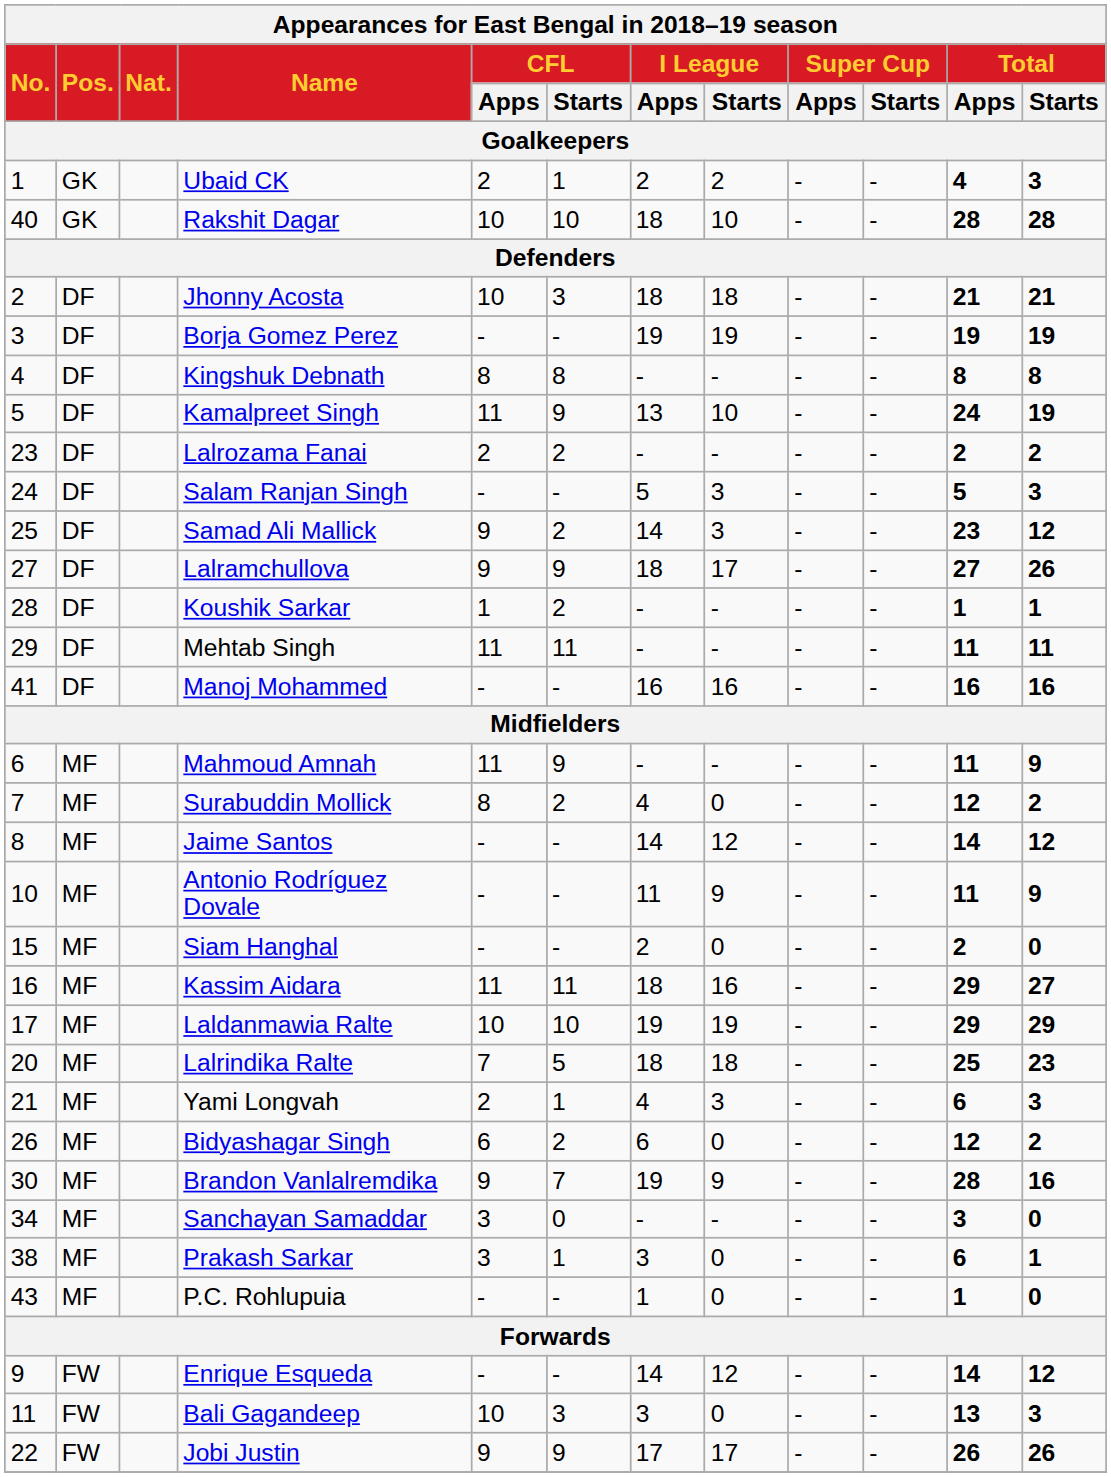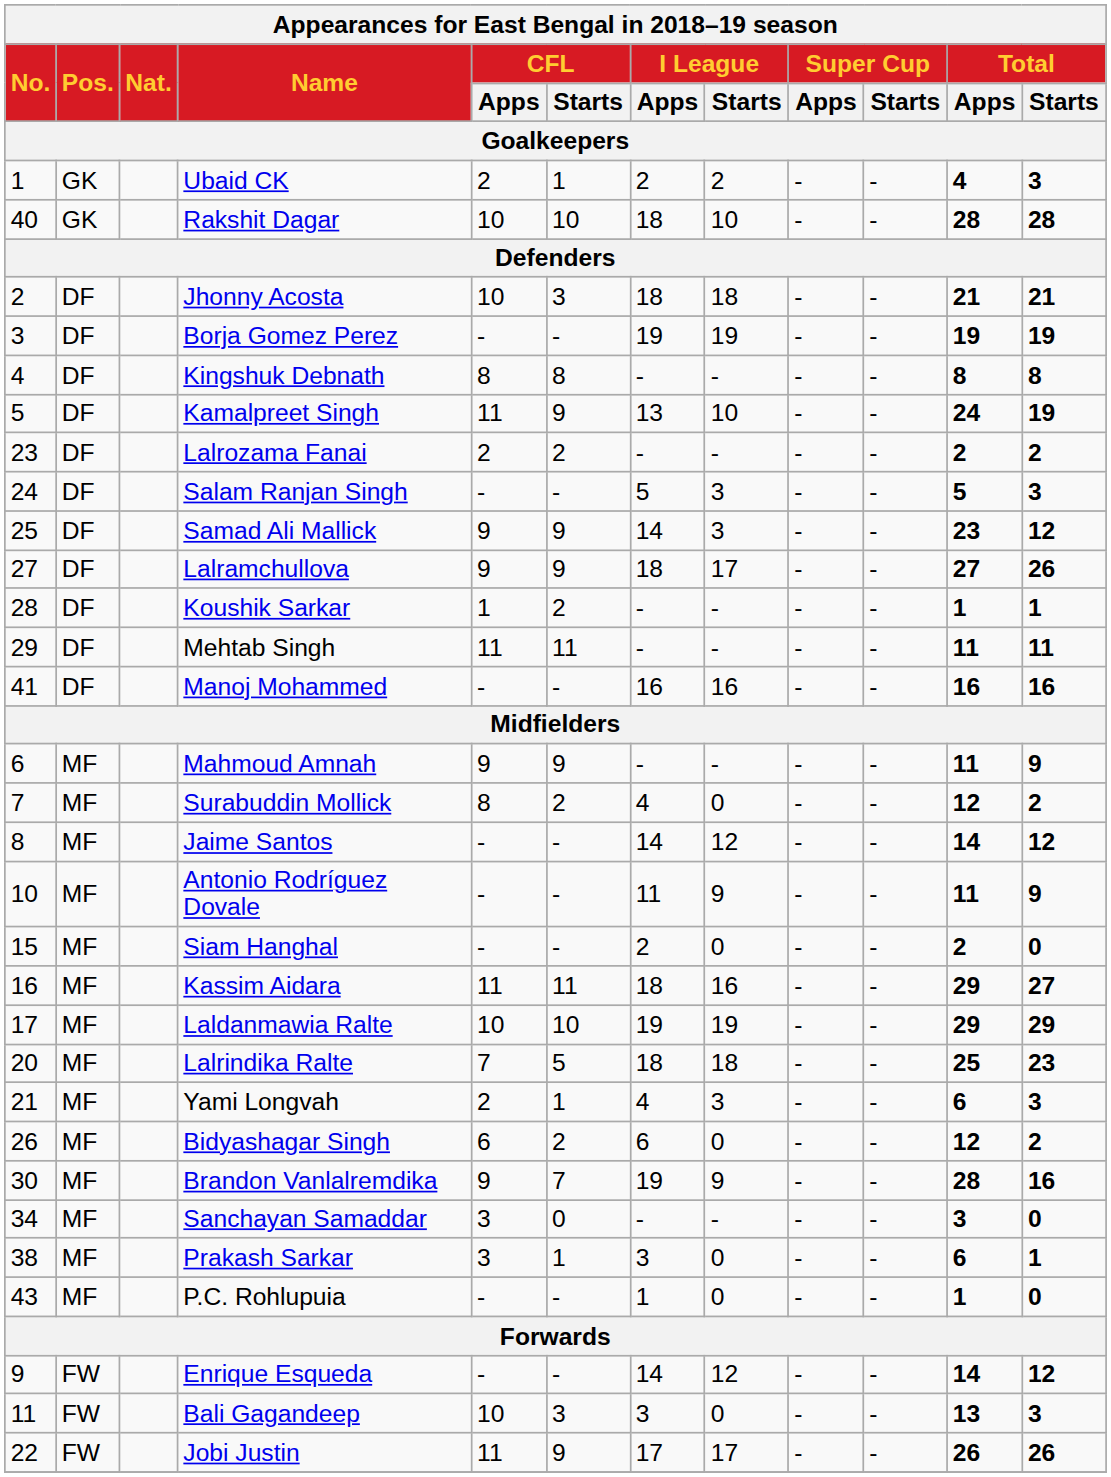 <table class="wikitable" style="text-align:left; font-size:90%;">
 <tr>
 <th colspan="14">Appearances for East Bengal in 2018–19 season</th>
 </tr>
 <tr>
 <th style="background:#d71a23; color:#ffcd31; text-align:center;" rowspan="2">No.</th>
 <th style="background:#d71a23; color:#ffcd31; text-align:center;" rowspan="2">Pos.</th>
 <th style="background:#d71a23; color:#ffcd31; text-align:center;" rowspan="2">Nat.</th>
 <th style="background:#d71a23; color:#ffcd31; text-align:center; width:165px;" rowspan="2">Name</th>
 <th style="background:#d71a23; color:#ffcd31; text-align:center; width:86px;" colspan="2">CFL</th>
 <th style="background:#d71a23; color:#ffcd31; text-align:center; width:86px;" colspan="2">I League</th>
 <th style="background:#d71a23; color:#ffcd31; text-align:center; width:86px;" colspan="2">Super Cup</th>
 <th style="background:#d71a23; color:#ffcd31; text-align:center; width:86px;" colspan="2">Total</th>
 </tr>
 <tr>
 <th>Apps</th>
 <th>Starts</th>
 <th>Apps</th>
 <th>Starts</th>
 <th>Apps</th>
 <th>Starts</th>
 <th>Apps</th>
 <th>Starts</th>
 </tr>
 <tr>
 <th colspan="12">Goalkeepers</th>
 </tr>
 <tr>
 <td>1</td>
 <td>GK</td>
 <td></td>
 <td><a href='#'>Ubaid CK</a></td>
 <td>2</td>
 <td>1</td>
 <td>2</td>
 <td>2</td>
 <td>-</td>
 <td>-</td>
 <td><strong>4</strong></td>
 <td><strong>3</strong></td>
 </tr>
 <tr>
 <td>40</td>
 <td>GK</td>
 <td></td>
 <td><a href='#'>Rakshit Dagar</a></td>
 <td>10</td>
 <td>10</td>
 <td>18</td>
 <td>10</td>
 <td>-</td>
 <td>-</td>
 <td><strong>28</strong></td>
 <td><strong>28</strong></td>
 </tr>
 <tr>
 <th colspan="12">Defenders</th>
 </tr>
 <tr>
 <td>2</td>
 <td>DF</td>
 <td></td>
 <td><a href='#'>Jhonny Acosta</a></td>
 <td>10</td>
 <td>3</td>
 <td>18</td>
 <td>18</td>
 <td>-</td>
 <td>-</td>
 <td><strong>21</strong></td>
 <td><strong>21</strong></td>
 </tr>
 <tr>
 <td>3</td>
 <td>DF</td>
 <td></td>
 <td><a href='#'>Borja Gomez Perez</a></td>
 <td>-</td>
 <td>-</td>
 <td>19</td>
 <td>19</td>
 <td>-</td>
 <td>-</td>
 <td><strong>19</strong></td>
 <td><strong>19</strong></td>
 </tr>
 <tr>
 <td>4</td>
 <td>DF</td>
 <td></td>
 <td><a href='#'>Kingshuk Debnath</a></td>
 <td>8</td>
 <td>8</td>
 <td>-</td>
 <td>-</td>
 <td>-</td>
 <td>-</td>
 <td><strong>8</strong></td>
 <td><strong>8</strong></td>
 </tr>
 <tr>
 <td>5</td>
 <td>DF</td>
 <td></td>
 <td><a href='#'>Kamalpreet Singh</a></td>
 <td>11</td>
 <td>9</td>
 <td>13</td>
 <td>10</td>
 <td>-</td>
 <td>-</td>
 <td><strong>24</strong></td>
 <td><strong>19</strong></td>
 </tr>
 <tr>
 <td>23</td>
 <td>DF</td>
 <td></td>
 <td><a href='#'>Lalrozama Fanai</a></td>
 <td>2</td>
 <td>2</td>
 <td>-</td>
 <td>-</td>
 <td>-</td>
 <td>-</td>
 <td><strong>2</strong></td>
 <td><strong>2</strong></td>
 </tr>
 <tr>
 <td>24</td>
 <td>DF</td>
 <td></td>
 <td><a href='#'>Salam Ranjan Singh</a></td>
 <td>-</td>
 <td>-</td>
 <td>5</td>
 <td>3</td>
 <td>-</td>
 <td>-</td>
 <td><strong>5</strong></td>
 <td><strong>3</strong></td>
 </tr>
 <tr>
 <td>25</td>
 <td>DF</td>
 <td></td>
 <td><a href='#'>Samad Ali Mallick</a></td>
 <td>9</td>
-<td>2</td>
+<td>9</td>
 <td>14</td>
 <td>3</td>
 <td>-</td>
 <td>-</td>
 <td><strong>23</strong></td>
 <td><strong>12</strong></td>
 </tr>
 <tr>
 <td>27</td>
 <td>DF</td>
 <td></td>
 <td><a href='#'>Lalramchullova</a></td>
 <td>9</td>
 <td>9</td>
 <td>18</td>
 <td>17</td>
 <td>-</td>
 <td>-</td>
 <td><strong>27</strong></td>
 <td><strong>26</strong></td>
 </tr>
 <tr>
 <td>28</td>
 <td>DF</td>
 <td></td>
 <td><a href='#'>Koushik Sarkar</a></td>
 <td>1</td>
 <td>2</td>
 <td>-</td>
 <td>-</td>
 <td>-</td>
 <td>-</td>
 <td><strong>1</strong></td>
 <td><strong>1</strong></td>
 </tr>
 <tr>
 <td>29</td>
 <td>DF</td>
 <td></td>
 <td>Mehtab Singh</td>
 <td>11</td>
 <td>11</td>
 <td>-</td>
 <td>-</td>
 <td>-</td>
 <td>-</td>
 <td><strong>11</strong></td>
 <td><strong>11</strong></td>
 </tr>
 <tr>
 <td>41</td>
 <td>DF</td>
 <td></td>
 <td><a href='#'>Manoj Mohammed</a></td>
 <td>-</td>
 <td>-</td>
 <td>16</td>
 <td>16</td>
 <td>-</td>
 <td>-</td>
 <td><strong>16</strong></td>
 <td><strong>16</strong></td>
 </tr>
 <tr>
 <th colspan="12">Midfielders</th>
 </tr>
 <tr>
 <td>6</td>
 <td>MF</td>
 <td></td>
 <td><a href='#'>Mahmoud Amnah</a></td>
-<td>11</td>
+<td>9</td>
 <td>9</td>
 <td>-</td>
 <td>-</td>
 <td>-</td>
 <td>-</td>
 <td><strong>11</strong></td>
 <td><strong>9</strong></td>
 </tr>
 <tr>
 <td>7</td>
 <td>MF</td>
 <td></td>
 <td><a href='#'>Surabuddin Mollick</a></td>
 <td>8</td>
 <td>2</td>
 <td>4</td>
 <td>0</td>
 <td>-</td>
 <td>-</td>
 <td><strong>12</strong></td>
 <td><strong>2</strong></td>
 </tr>
 <tr>
 <td>8</td>
 <td>MF</td>
 <td></td>
 <td><a href='#'>Jaime Santos</a></td>
 <td>-</td>
 <td>-</td>
 <td>14</td>
 <td>12</td>
 <td>-</td>
 <td>-</td>
 <td><strong>14</strong></td>
 <td><strong>12</strong></td>
 </tr>
 <tr>
 <td>10</td>
 <td>MF</td>
 <td></td>
 <td><a href='#'>Antonio Rodríguez Dovale</a></td>
 <td>-</td>
 <td>-</td>
 <td>11</td>
 <td>9</td>
 <td>-</td>
 <td>-</td>
 <td><strong>11</strong></td>
 <td><strong>9</strong></td>
 </tr>
 <tr>
 <td>15</td>
 <td>MF</td>
 <td></td>
 <td><a href='#'>Siam Hanghal</a></td>
 <td>-</td>
 <td>-</td>
 <td>2</td>
 <td>0</td>
 <td>-</td>
 <td>-</td>
 <td><strong>2</strong></td>
 <td><strong>0</strong></td>
 </tr>
 <tr>
 <td>16</td>
 <td>MF</td>
 <td></td>
 <td><a href='#'>Kassim Aidara</a></td>
 <td>11</td>
 <td>11</td>
 <td>18</td>
 <td>16</td>
 <td>-</td>
 <td>-</td>
 <td><strong>29</strong></td>
 <td><strong>27</strong></td>
 </tr>
 <tr>
 <td>17</td>
 <td>MF</td>
 <td></td>
 <td><a href='#'>Laldanmawia Ralte</a></td>
 <td>10</td>
 <td>10</td>
 <td>19</td>
 <td>19</td>
 <td>-</td>
 <td>-</td>
 <td><strong>29</strong></td>
 <td><strong>29</strong></td>
 </tr>
 <tr>
 <td>20</td>
 <td>MF</td>
 <td></td>
 <td><a href='#'>Lalrindika Ralte</a></td>
 <td>7</td>
 <td>5</td>
 <td>18</td>
 <td>18</td>
 <td>-</td>
 <td>-</td>
 <td><strong>25</strong></td>
 <td><strong>23</strong></td>
 </tr>
 <tr>
 <td>21</td>
 <td>MF</td>
 <td></td>
 <td>Yami Longvah</td>
 <td>2</td>
 <td>1</td>
 <td>4</td>
 <td>3</td>
 <td>-</td>
 <td>-</td>
 <td><strong>6</strong></td>
 <td><strong>3</strong></td>
 </tr>
 <tr>
 <td>26</td>
 <td>MF</td>
 <td></td>
 <td><a href='#'>Bidyashagar Singh</a></td>
 <td>6</td>
 <td>2</td>
 <td>6</td>
 <td>0</td>
 <td>-</td>
 <td>-</td>
 <td><strong>12</strong></td>
 <td><strong>2</strong></td>
 </tr>
 <tr>
 <td>30</td>
 <td>MF</td>
 <td></td>
 <td><a href='#'>Brandon Vanlalremdika</a></td>
 <td>9</td>
 <td>7</td>
 <td>19</td>
 <td>9</td>
 <td>-</td>
 <td>-</td>
 <td><strong>28</strong></td>
 <td><strong>16</strong></td>
 </tr>
 <tr>
 <td>34</td>
 <td>MF</td>
 <td></td>
 <td><a href='#'>Sanchayan Samaddar</a></td>
 <td>3</td>
 <td>0</td>
 <td>-</td>
 <td>-</td>
 <td>-</td>
 <td>-</td>
 <td><strong>3</strong></td>
 <td><strong>0</strong></td>
 </tr>
 <tr>
 <td>38</td>
 <td>MF</td>
 <td></td>
 <td><a href='#'>Prakash Sarkar</a></td>
 <td>3</td>
 <td>1</td>
 <td>3</td>
 <td>0</td>
 <td>-</td>
 <td>-</td>
 <td><strong>6</strong></td>
 <td><strong>1</strong></td>
 </tr>
 <tr>
 <td>43</td>
 <td>MF</td>
 <td></td>
 <td>P.C. Rohlupuia</td>
 <td>-</td>
 <td>-</td>
 <td>1</td>
 <td>0</td>
 <td>-</td>
 <td>-</td>
 <td><strong>1</strong></td>
 <td><strong>0</strong></td>
 </tr>
 <tr>
 <th colspan="12">Forwards</th>
 </tr>
 <tr>
 <td>9</td>
 <td>FW</td>
 <td></td>
 <td><a href='#'>Enrique Esqueda</a></td>
 <td>-</td>
 <td>-</td>
 <td>14</td>
 <td>12</td>
 <td>-</td>
 <td>-</td>
 <td><strong>14</strong></td>
 <td><strong>12</strong></td>
 </tr>
 <tr>
 <td>11</td>
 <td>FW</td>
 <td></td>
 <td><a href='#'>Bali Gagandeep</a></td>
 <td>10</td>
 <td>3</td>
 <td>3</td>
 <td>0</td>
 <td>-</td>
 <td>-</td>
 <td><strong>13</strong></td>
 <td><strong>3</strong></td>
 </tr>
 <tr>
 <td>22</td>
 <td>FW</td>
 <td></td>
 <td><a href='#'>Jobi Justin</a></td>
-<td>9</td>
+<td>11</td>
 <td>9</td>
 <td>17</td>
 <td>17</td>
 <td>-</td>
 <td>-</td>
 <td><strong>26</strong></td>
 <td><strong>26</strong></td>
 </tr>
 <tr>
 </tr>
 </table>
